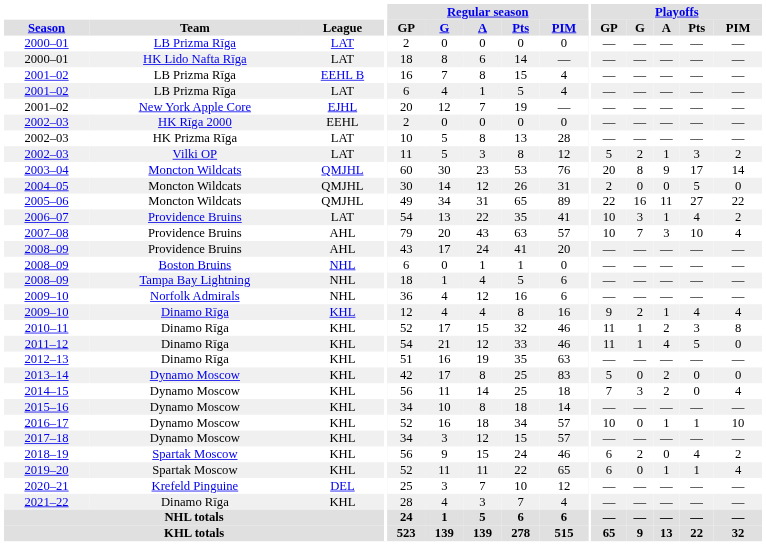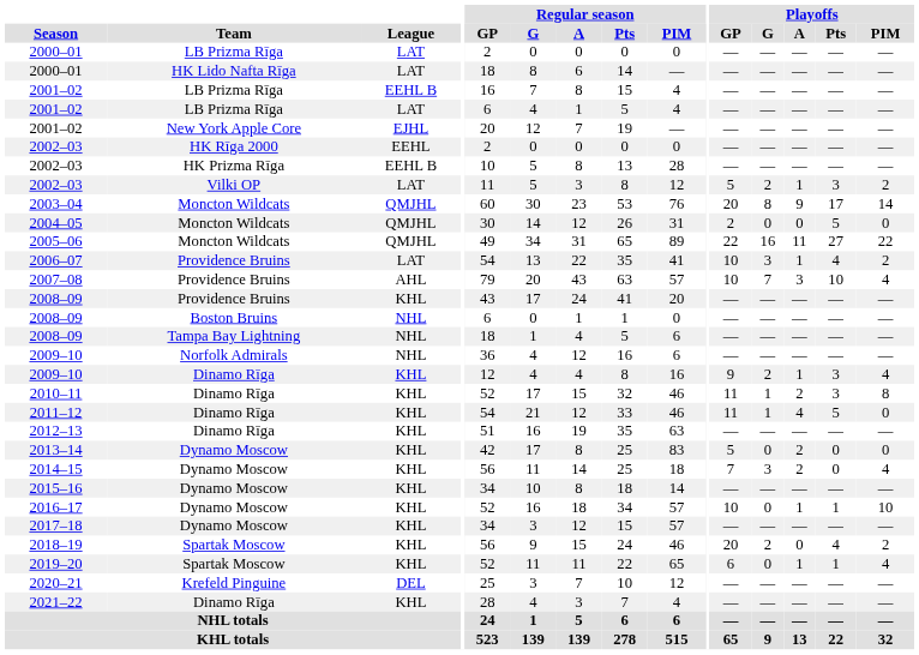 <table border="0" cellpadding="1" cellspacing="0" style="text-align:center; width:60em">
 <tr bgcolor="#e0e0e0">
 <th colspan="3" bgcolor="#ffffff"></th>
 <th rowspan="100" bgcolor="#ffffff"></th>
 <th colspan="5"><a href='#'>Regular season</a></th>
 <th rowspan="100" bgcolor="#ffffff"></th>
 <th colspan="5"><a href='#'>Playoffs</a></th>
 </tr>
 <tr bgcolor="#e0e0e0">
 <th><a href='#'>Season</a></th>
 <th>Team</th>
 <th>League</th>
 <th>GP</th>
 <th><a href='#'>G</a></th>
 <th><a href='#'>A</a></th>
 <th><a href='#'>Pts</a></th>
 <th><a href='#'>PIM</a></th>
 <th>GP</th>
 <th>G</th>
 <th>A</th>
 <th>Pts</th>
 <th>PIM</th>
 </tr>
 <tr>
 <td><a href='#'>2000–01</a></td>
 <td><a href='#'>LB Prizma Rīga</a></td>
 <td><a href='#'>LAT</a></td>
 <td>2</td>
 <td>0</td>
 <td>0</td>
 <td>0</td>
 <td>0</td>
 <td>—</td>
 <td>—</td>
 <td>—</td>
 <td>—</td>
 <td>—</td>
 </tr>
 <tr bgcolor="#f0f0f0">
 <td>2000–01</td>
 <td><a href='#'>HK Lido Nafta Rīga</a></td>
 <td>LAT</td>
 <td>18</td>
 <td>8</td>
 <td>6</td>
 <td>14</td>
 <td>—</td>
 <td>—</td>
 <td>—</td>
 <td>—</td>
 <td>—</td>
 <td>—</td>
 </tr>
 <tr>
 <td><a href='#'>2001–02</a></td>
 <td>LB Prizma Rīga</td>
 <td><a href='#'>EEHL B</a></td>
 <td>16</td>
 <td>7</td>
 <td>8</td>
 <td>15</td>
 <td>4</td>
 <td>—</td>
 <td>—</td>
 <td>—</td>
 <td>—</td>
 <td>—</td>
 </tr>
 <tr bgcolor="#f0f0f0">
 <td><a href='#'>2001–02</a></td>
 <td>LB Prizma Rīga</td>
 <td>LAT</td>
 <td>6</td>
 <td>4</td>
 <td>1</td>
 <td>5</td>
 <td>4</td>
 <td>—</td>
 <td>—</td>
 <td>—</td>
 <td>—</td>
 <td>—</td>
 </tr>
 <tr>
 <td>2001–02</td>
 <td><a href='#'>New York Apple Core</a></td>
 <td><a href='#'>EJHL</a></td>
 <td>20</td>
 <td>12</td>
 <td>7</td>
 <td>19</td>
 <td>—</td>
 <td>—</td>
 <td>—</td>
 <td>—</td>
 <td>—</td>
 <td>—</td>
 </tr>
 <tr bgcolor="#f0f0f0">
 <td><a href='#'>2002–03</a></td>
 <td><a href='#'>HK Rīga 2000</a></td>
 <td>EEHL</td>
 <td>2</td>
 <td>0</td>
 <td>0</td>
 <td>0</td>
 <td>0</td>
 <td>—</td>
 <td>—</td>
 <td>—</td>
 <td>—</td>
 <td>—</td>
 </tr>
 <tr>
 <td>2002–03</td>
 <td>HK Prizma Rīga</td>
-<td>LAT</td>
+<td>EEHL B</td>
 <td>10</td>
 <td>5</td>
 <td>8</td>
 <td>13</td>
 <td>28</td>
 <td>—</td>
 <td>—</td>
 <td>—</td>
 <td>—</td>
 <td>—</td>
 </tr>
 <tr bgcolor="#f0f0f0">
 <td><a href='#'>2002–03</a></td>
 <td><a href='#'>Vilki OP</a></td>
 <td>LAT</td>
 <td>11</td>
 <td>5</td>
 <td>3</td>
 <td>8</td>
 <td>12</td>
 <td>5</td>
 <td>2</td>
 <td>1</td>
 <td>3</td>
 <td>2</td>
 </tr>
 <tr>
 <td><a href='#'>2003–04</a></td>
 <td><a href='#'>Moncton Wildcats</a></td>
 <td><a href='#'>QMJHL</a></td>
 <td>60</td>
 <td>30</td>
 <td>23</td>
 <td>53</td>
 <td>76</td>
 <td>20</td>
 <td>8</td>
 <td>9</td>
 <td>17</td>
 <td>14</td>
 </tr>
 <tr bgcolor="#f0f0f0">
 <td><a href='#'>2004–05</a></td>
 <td>Moncton Wildcats</td>
 <td>QMJHL</td>
 <td>30</td>
 <td>14</td>
 <td>12</td>
 <td>26</td>
 <td>31</td>
 <td>2</td>
 <td>0</td>
 <td>0</td>
 <td>5</td>
 <td>0</td>
 </tr>
 <tr>
 <td><a href='#'>2005–06</a></td>
 <td>Moncton Wildcats</td>
 <td>QMJHL</td>
 <td>49</td>
 <td>34</td>
 <td>31</td>
 <td>65</td>
 <td>89</td>
 <td>22</td>
 <td>16</td>
 <td>11</td>
 <td>27</td>
 <td>22</td>
 </tr>
 <tr bgcolor="#f0f0f0">
 <td><a href='#'>2006–07</a></td>
 <td><a href='#'>Providence Bruins</a></td>
 <td>LAT</td>
 <td>54</td>
 <td>13</td>
 <td>22</td>
 <td>35</td>
 <td>41</td>
 <td>10</td>
 <td>3</td>
 <td>1</td>
 <td>4</td>
 <td>2</td>
 </tr>
 <tr>
 <td><a href='#'>2007–08</a></td>
 <td>Providence Bruins</td>
 <td>AHL</td>
 <td>79</td>
 <td>20</td>
 <td>43</td>
 <td>63</td>
 <td>57</td>
 <td>10</td>
 <td>7</td>
 <td>3</td>
 <td>10</td>
 <td>4</td>
 </tr>
 <tr bgcolor="#f0f0f0">
 <td><a href='#'>2008–09</a></td>
 <td>Providence Bruins</td>
-<td>AHL</td>
+<td>KHL</td>
 <td>43</td>
 <td>17</td>
 <td>24</td>
 <td>41</td>
 <td>20</td>
 <td>—</td>
 <td>—</td>
 <td>—</td>
 <td>—</td>
 <td>—</td>
 </tr>
 <tr>
 <td><a href='#'>2008–09</a></td>
 <td><a href='#'>Boston Bruins</a></td>
 <td><a href='#'>NHL</a></td>
 <td>6</td>
 <td>0</td>
 <td>1</td>
 <td>1</td>
 <td>0</td>
 <td>—</td>
 <td>—</td>
 <td>—</td>
 <td>—</td>
 <td>—</td>
 </tr>
 <tr bgcolor="#f0f0f0">
 <td><a href='#'>2008–09</a></td>
 <td><a href='#'>Tampa Bay Lightning</a></td>
 <td>NHL</td>
 <td>18</td>
 <td>1</td>
 <td>4</td>
 <td>5</td>
 <td>6</td>
 <td>—</td>
 <td>—</td>
 <td>—</td>
 <td>—</td>
 <td>—</td>
 </tr>
 <tr>
 <td><a href='#'>2009–10</a></td>
 <td><a href='#'>Norfolk Admirals</a></td>
 <td>NHL</td>
 <td>36</td>
 <td>4</td>
 <td>12</td>
 <td>16</td>
 <td>6</td>
 <td>—</td>
 <td>—</td>
 <td>—</td>
 <td>—</td>
 <td>—</td>
 </tr>
 <tr bgcolor="#f0f0f0">
 <td><a href='#'>2009–10</a></td>
 <td><a href='#'>Dinamo Rīga</a></td>
 <td><a href='#'>KHL</a></td>
 <td>12</td>
 <td>4</td>
 <td>4</td>
 <td>8</td>
 <td>16</td>
 <td>9</td>
 <td>2</td>
 <td>1</td>
-<td>4</td>
+<td>3</td>
 <td>4</td>
 </tr>
 <tr>
 <td><a href='#'>2010–11</a></td>
 <td>Dinamo Rīga</td>
 <td>KHL</td>
 <td>52</td>
 <td>17</td>
 <td>15</td>
 <td>32</td>
 <td>46</td>
 <td>11</td>
 <td>1</td>
 <td>2</td>
 <td>3</td>
 <td>8</td>
 </tr>
 <tr bgcolor="#f0f0f0">
 <td><a href='#'>2011–12</a></td>
 <td>Dinamo Rīga</td>
 <td>KHL</td>
 <td>54</td>
 <td>21</td>
 <td>12</td>
 <td>33</td>
 <td>46</td>
 <td>11</td>
 <td>1</td>
 <td>4</td>
 <td>5</td>
 <td>0</td>
 </tr>
 <tr>
 <td><a href='#'>2012–13</a></td>
 <td>Dinamo Rīga</td>
 <td>KHL</td>
 <td>51</td>
 <td>16</td>
 <td>19</td>
 <td>35</td>
 <td>63</td>
 <td>—</td>
 <td>—</td>
 <td>—</td>
 <td>—</td>
 <td>—</td>
 </tr>
 <tr bgcolor="#f0f0f0">
 <td><a href='#'>2013–14</a></td>
 <td><a href='#'>Dynamo Moscow</a></td>
 <td>KHL</td>
 <td>42</td>
 <td>17</td>
 <td>8</td>
 <td>25</td>
 <td>83</td>
 <td>5</td>
 <td>0</td>
 <td>2</td>
 <td>0</td>
 <td>0</td>
 </tr>
 <tr>
 <td><a href='#'>2014–15</a></td>
 <td>Dynamo Moscow</td>
 <td>KHL</td>
 <td>56</td>
 <td>11</td>
 <td>14</td>
 <td>25</td>
 <td>18</td>
 <td>7</td>
 <td>3</td>
 <td>2</td>
 <td>0</td>
 <td>4</td>
 </tr>
 <tr bgcolor="#f0f0f0">
 <td><a href='#'>2015–16</a></td>
 <td>Dynamo Moscow</td>
 <td>KHL</td>
 <td>34</td>
 <td>10</td>
 <td>8</td>
 <td>18</td>
 <td>14</td>
 <td>—</td>
 <td>—</td>
 <td>—</td>
 <td>—</td>
 <td>—</td>
 </tr>
 <tr>
 <td><a href='#'>2016–17</a></td>
 <td>Dynamo Moscow</td>
 <td>KHL</td>
 <td>52</td>
 <td>16</td>
 <td>18</td>
 <td>34</td>
 <td>57</td>
 <td>10</td>
 <td>0</td>
 <td>1</td>
 <td>1</td>
 <td>10</td>
 </tr>
 <tr bgcolor="#f0f0f0">
 <td><a href='#'>2017–18</a></td>
 <td>Dynamo Moscow</td>
 <td>KHL</td>
 <td>34</td>
 <td>3</td>
 <td>12</td>
 <td>15</td>
 <td>57</td>
 <td>—</td>
 <td>—</td>
 <td>—</td>
 <td>—</td>
 <td>—</td>
 </tr>
 <tr>
 <td><a href='#'>2018–19</a></td>
 <td><a href='#'>Spartak Moscow</a></td>
 <td>KHL</td>
 <td>56</td>
 <td>9</td>
 <td>15</td>
 <td>24</td>
 <td>46</td>
-<td>6</td>
+<td>20</td>
 <td>2</td>
 <td>0</td>
 <td>4</td>
 <td>2</td>
 </tr>
 <tr bgcolor="#f0f0f0">
 <td><a href='#'>2019–20</a></td>
 <td>Spartak Moscow</td>
 <td>KHL</td>
 <td>52</td>
 <td>11</td>
 <td>11</td>
 <td>22</td>
 <td>65</td>
 <td>6</td>
 <td>0</td>
 <td>1</td>
 <td>1</td>
 <td>4</td>
 </tr>
 <tr>
 <td><a href='#'>2020–21</a></td>
 <td><a href='#'>Krefeld Pinguine</a></td>
 <td><a href='#'>DEL</a></td>
 <td>25</td>
 <td>3</td>
 <td>7</td>
 <td>10</td>
 <td>12</td>
 <td>—</td>
 <td>—</td>
 <td>—</td>
 <td>—</td>
 <td>—</td>
 </tr>
 <tr bgcolor="#f0f0f0">
 <td><a href='#'>2021–22</a></td>
 <td>Dinamo Rīga</td>
 <td>KHL</td>
 <td>28</td>
 <td>4</td>
 <td>3</td>
 <td>7</td>
 <td>4</td>
 <td>—</td>
 <td>—</td>
 <td>—</td>
 <td>—</td>
 <td>—</td>
 </tr>
 <tr bgcolor="#e0e0e0">
 <th colspan="3">NHL totals</th>
 <th>24</th>
 <th>1</th>
 <th>5</th>
 <th>6</th>
 <th>6</th>
 <th>—</th>
 <th>—</th>
 <th>—</th>
 <th>—</th>
 <th>—</th>
 </tr>
 <tr bgcolor="#e0e0e0">
 <th colspan="3">KHL totals</th>
 <th>523</th>
 <th>139</th>
 <th>139</th>
 <th>278</th>
 <th>515</th>
 <th>65</th>
 <th>9</th>
 <th>13</th>
 <th>22</th>
 <th>32</th>
 </tr>
 </table>
